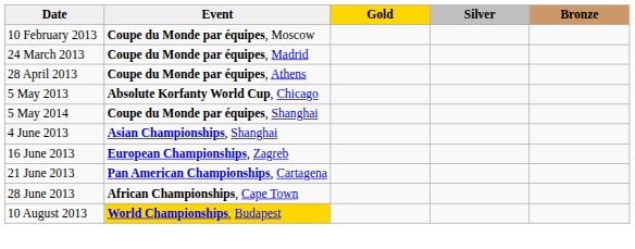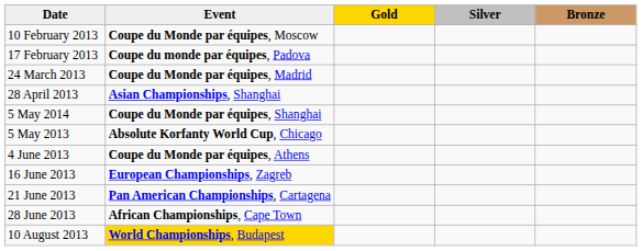 <table class="wikitable plainrowheaders" border="1" style="font-size:100%">
 <tr align=center>
 <th scope=col style="width:120px; background: #efefef;">Date</th>
 <th scope=col style="background: #efefef;">Event</th>
 <th scope=col colspan=1 style="width:120px; background: gold;">Gold</th>
 <th scope=col colspan=1 style="width:120px; background: silver;">Silver</th>
 <th scope=col colspan=1 style="width:120px; background: #cc9966;">Bronze</th>
 </tr>
 <tr>
 <td>10 February 2013</td>
 <td><strong>Coupe du Monde par équipes</strong>, Moscow</td>
 <td></td>
 <td></td>
 <td></td>
 </tr>
 <tr>
+<td>17 February 2013</td>
+<td><strong>Coupe du monde par équipes</strong>, <a href='#'>Padova</a></td>
+<td></td>
+<td></td>
+<td></td>
+</tr>
+<tr>
 <td>24 March 2013</td>
 <td><strong>Coupe du Monde par équipes</strong>, <a href='#'>Madrid</a></td>
 <td></td>
 <td></td>
 <td></td>
 </tr>
 <tr>
 <td>28 April 2013</td>
-<td><strong>Coupe du Monde par équipes</strong>, <a href='#'>Athens</a></td>
+<td><strong><a href='#'>Asian Championships</a></strong>, <a href='#'>Shanghai</a></td>
+<td></td>
+<td></td>
+<td></td>
+</tr>
+<tr>
+<td>5 May 2014</td>
+<td><strong>Coupe du Monde par équipes</strong>, <a href='#'>Shanghai</a></td>
 <td></td>
 <td></td>
 <td></td>
 </tr>
 <tr>
 <td>5 May 2013</td>
 <td><strong>Absolute Korfanty World Cup</strong>, <a href='#'>Chicago</a></td>
 <td></td>
 <td></td>
 <td></td>
 </tr>
 <tr>
-<td>5 May 2014</td>
-<td><strong>Coupe du Monde par équipes</strong>, <a href='#'>Shanghai</a></td>
-<td></td>
-<td></td>
-<td></td>
-</tr>
-<tr>
 <td>4 June 2013</td>
-<td><strong><a href='#'>Asian Championships</a></strong>, <a href='#'>Shanghai</a></td>
+<td><strong>Coupe du Monde par équipes</strong>, <a href='#'>Athens</a></td>
 <td></td>
 <td></td>
 <td></td>
 </tr>
 <tr>
 <td>16 June 2013</td>
 <td><strong><a href='#'>European Championships</a></strong>, <a href='#'>Zagreb</a></td>
 <td></td>
 <td></td>
 <td></td>
 </tr>
 <tr>
 <td>21 June 2013</td>
 <td><strong><a href='#'>Pan American Championships</a></strong>, <a href='#'>Cartagena</a></td>
 <td></td>
 <td></td>
 <td></td>
 </tr>
 <tr>
 <td>28 June 2013</td>
 <td><strong>African Championships</strong>, <a href='#'>Cape Town</a></td>
 <td></td>
 <td></td>
 <td></td>
 </tr>
 <tr>
 <td>10 August 2013</td>
 <td style="background: gold;"><strong><a href='#'>World Championships</a></strong>, <a href='#'>Budapest</a></td>
 <td></td>
 <td></td>
 <td></td>
 </tr>
 </table>
